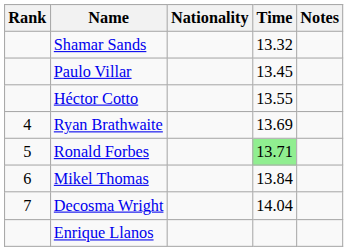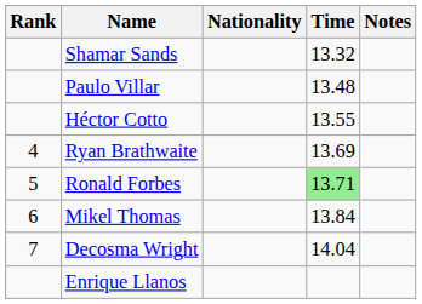 <table class="wikitable sortable" style="text-align:center;font-size:95%">
 <tr>
 <th>Rank</th>
 <th>Name</th>
 <th>Nationality</th>
 <th>Time</th>
 <th>Notes</th>
 </tr>
 <tr>
 <td></td>
 <td align=left><a href='#'>Shamar Sands</a></td>
 <td align=left></td>
 <td>13.32</td>
 <td></td>
 </tr>
 <tr>
 <td></td>
 <td align=left><a href='#'>Paulo Villar</a></td>
 <td align=left></td>
-<td>13.45</td>
+<td>13.48</td>
 <td></td>
 </tr>
 <tr>
 <td></td>
 <td align=left><a href='#'>Héctor Cotto</a></td>
 <td align=left></td>
 <td>13.55</td>
 <td></td>
 </tr>
 <tr>
 <td>4</td>
 <td align=left><a href='#'>Ryan Brathwaite</a></td>
 <td align=left></td>
 <td>13.69</td>
 <td></td>
 </tr>
 <tr>
 <td>5</td>
 <td align=left><a href='#'>Ronald Forbes</a></td>
 <td align=left></td>
 <td style="background: lightgreen;">13.71</td>
 <td></td>
 </tr>
 <tr>
 <td>6</td>
 <td align=left><a href='#'>Mikel Thomas</a></td>
 <td align=left></td>
 <td>13.84</td>
 <td></td>
 </tr>
 <tr>
 <td>7</td>
 <td align=left><a href='#'>Decosma Wright</a></td>
 <td align=left></td>
 <td>14.04</td>
 <td></td>
 </tr>
 <tr>
 <td></td>
 <td align=left><a href='#'>Enrique Llanos</a></td>
 <td align=left></td>
 <td></td>
 <td></td>
 </tr>
 </table>
